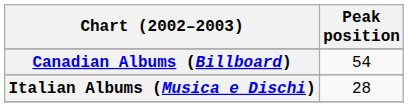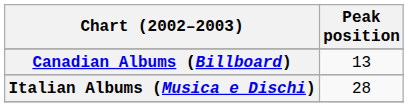 <table class="wikitable sortable plainrowheaders" style="text-align:center">
 <tr>
 <th scope="col">Chart (2002–2003)</th>
 <th scope="col">Peak<br>position</th>
 </tr>
 <tr>
 </tr>
 <tr>
 </tr>
 <tr>
 </tr>
 <tr>
 <th scope="row"><a href='#'>Canadian Albums</a> (<a href='#'><em>Billboard</em></a>)</th>
-<td style="text-align:center;">54</td>
+<td style="text-align:center;">13</td>
 </tr>
 <tr>
 </tr>
 <tr>
 </tr>
 <tr>
 </tr>
 <tr>
 </tr>
 <tr>
 </tr>
 <tr>
 </tr>
 <tr>
 <th scope="row">Italian Albums (<em><a href='#'>Musica e Dischi</a></em>)</th>
 <td>28</td>
 </tr>
 <tr>
 </tr>
 <tr>
 </tr>
 <tr>
 </tr>
 <tr>
 </tr>
 <tr>
 </tr>
 <tr>
 </tr>
 <tr>
 </tr>
 </table>
